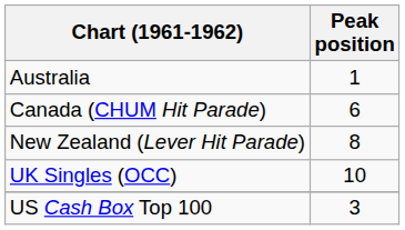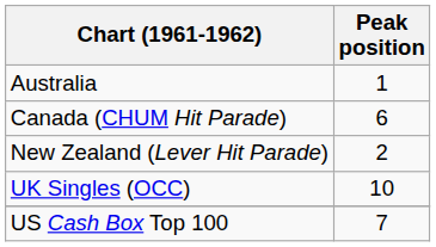 <table class="wikitable sortable">
 <tr>
 <th align="left">Chart (1961-1962)</th>
 <th align="center">Peak<br>position</th>
 </tr>
 <tr>
 <td>Australia</td>
 <td style="text-align:center;">1</td>
 </tr>
 <tr>
 <td>Canada (<a href='#'>CHUM</a> <em>Hit Parade</em>)</td>
 <td style="text-align:center;">6</td>
 </tr>
 <tr>
 <td>New Zealand (<em>Lever Hit Parade</em>)</td>
-<td style="text-align:center;">8</td>
+<td style="text-align:center;">2</td>
 </tr>
 <tr>
 <td><a href='#'>UK Singles</a> (<a href='#'>OCC</a>)</td>
 <td style="text-align:center;">10</td>
 </tr>
 <tr>
 </tr>
 <tr>
 <td>US <a href='#'><em>Cash Box</em></a> Top 100</td>
-<td align="center">3</td>
+<td align="center">7</td>
 </tr>
 </table>
